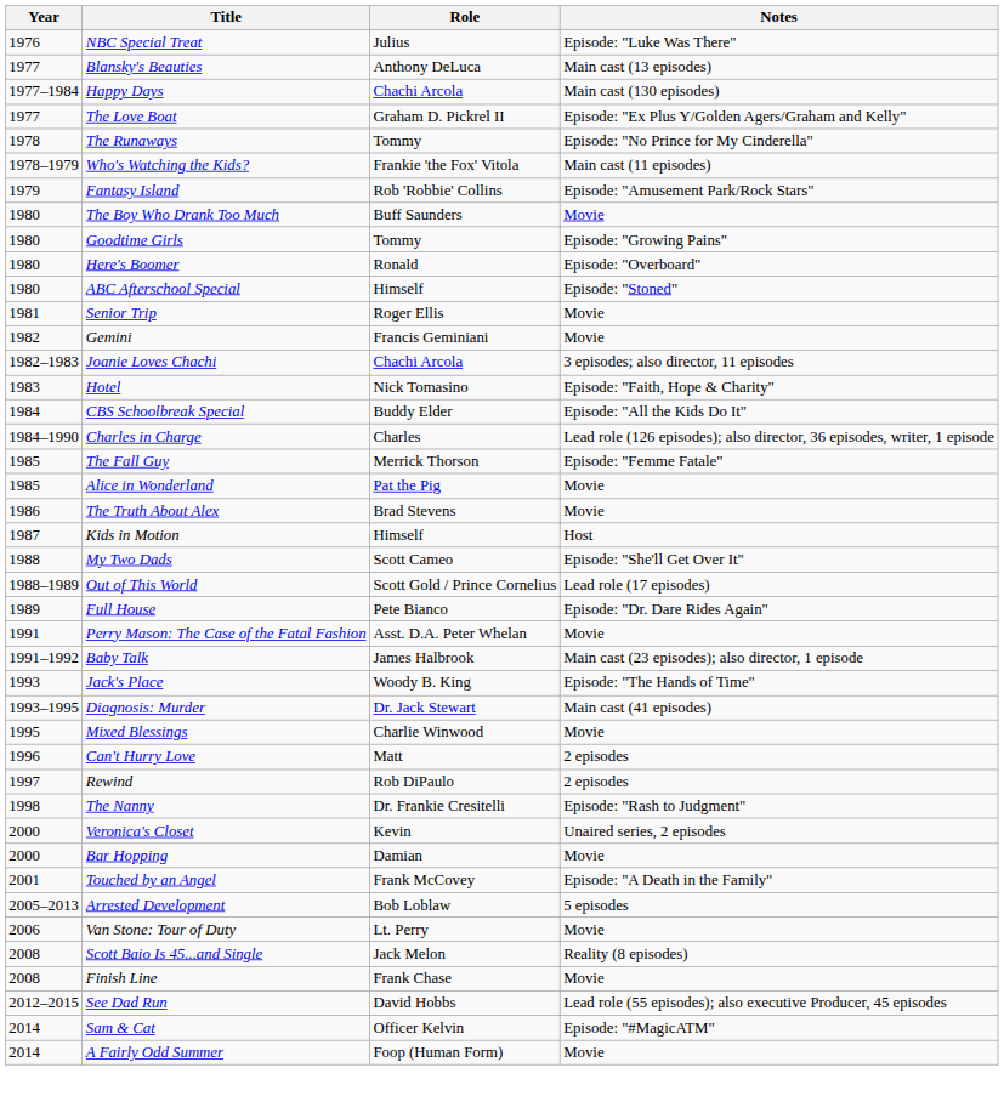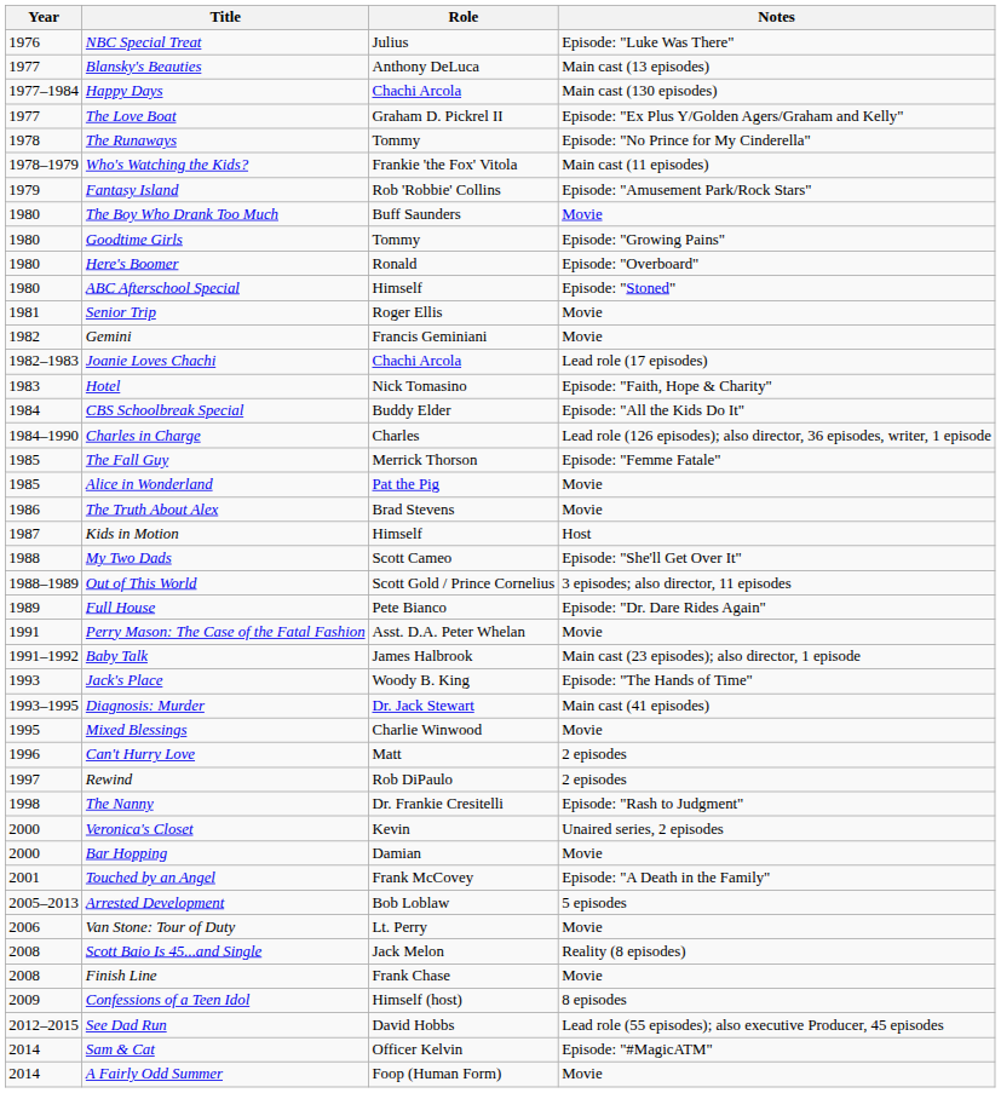 <table class="wikitable sortable">
 <tr>
 <th>Year</th>
 <th>Title</th>
 <th>Role</th>
 <th class="unsortable">Notes</th>
 </tr>
 <tr>
 <td>1976</td>
 <td><em><a href='#'>NBC Special Treat</a></em></td>
 <td>Julius</td>
 <td>Episode: "Luke Was There"</td>
 </tr>
 <tr>
 <td>1977</td>
 <td><em><a href='#'>Blansky's Beauties</a></em></td>
 <td>Anthony DeLuca</td>
 <td>Main cast (13 episodes)</td>
 </tr>
 <tr>
 <td>1977–1984</td>
 <td><em><a href='#'>Happy Days</a></em></td>
 <td><a href='#'>Chachi Arcola</a></td>
 <td>Main cast (130 episodes)</td>
 </tr>
 <tr>
 <td>1977</td>
 <td><em><a href='#'>The Love Boat</a></em></td>
 <td>Graham D. Pickrel II</td>
 <td>Episode: "Ex Plus Y/Golden Agers/Graham and Kelly"</td>
 </tr>
 <tr>
 <td>1978</td>
 <td><em><a href='#'>The Runaways</a></em></td>
 <td>Tommy</td>
 <td>Episode: "No Prince for My Cinderella"</td>
 </tr>
 <tr>
 <td>1978–1979</td>
 <td><em><a href='#'>Who's Watching the Kids?</a></em></td>
 <td>Frankie 'the Fox' Vitola</td>
 <td>Main cast (11 episodes)</td>
 </tr>
 <tr>
 <td>1979</td>
 <td><em><a href='#'>Fantasy Island</a></em></td>
 <td>Rob 'Robbie' Collins</td>
 <td>Episode: "Amusement Park/Rock Stars"</td>
 </tr>
 <tr>
 <td>1980</td>
 <td><em><a href='#'>The Boy Who Drank Too Much</a></em></td>
 <td>Buff Saunders</td>
 <td><a href='#'>Movie</a></td>
 </tr>
 <tr>
 <td>1980</td>
 <td><em><a href='#'>Goodtime Girls</a></em></td>
 <td>Tommy</td>
 <td>Episode: "Growing Pains"</td>
 </tr>
 <tr>
 <td>1980</td>
 <td><em><a href='#'>Here's Boomer</a></em></td>
 <td>Ronald</td>
 <td>Episode: "Overboard"</td>
 </tr>
 <tr>
 <td>1980</td>
 <td><em><a href='#'>ABC Afterschool Special</a></em></td>
 <td>Himself</td>
 <td>Episode: "<a href='#'>Stoned</a>"</td>
 </tr>
 <tr>
 <td>1981</td>
 <td><em><a href='#'>Senior Trip</a></em></td>
 <td>Roger Ellis</td>
 <td>Movie</td>
 </tr>
 <tr>
 <td>1982</td>
 <td><em>Gemini</em></td>
 <td>Francis Geminiani</td>
 <td>Movie</td>
 </tr>
 <tr>
 <td>1982–1983</td>
 <td><em><a href='#'>Joanie Loves Chachi</a></em></td>
 <td><a href='#'>Chachi Arcola</a></td>
-<td>3 episodes; also director, 11 episodes</td>
+<td>Lead role (17 episodes)</td>
 </tr>
 <tr>
 <td>1983</td>
 <td><em><a href='#'>Hotel</a></em></td>
 <td>Nick Tomasino</td>
 <td>Episode: "Faith, Hope & Charity"</td>
 </tr>
 <tr>
 <td>1984</td>
 <td><em><a href='#'>CBS Schoolbreak Special</a></em></td>
 <td>Buddy Elder</td>
 <td>Episode: "All the Kids Do It"</td>
 </tr>
 <tr>
 <td>1984–1990</td>
 <td><em><a href='#'>Charles in Charge</a></em></td>
 <td>Charles</td>
 <td>Lead role (126 episodes); also director, 36 episodes, writer, 1 episode</td>
 </tr>
 <tr>
 <td>1985</td>
 <td><em><a href='#'>The Fall Guy</a></em></td>
 <td>Merrick Thorson</td>
 <td>Episode: "Femme Fatale"</td>
 </tr>
 <tr>
 <td>1985</td>
 <td><em><a href='#'>Alice in Wonderland</a></em></td>
 <td><a href='#'>Pat the Pig</a></td>
 <td>Movie</td>
 </tr>
 <tr>
 <td>1986</td>
 <td><em><a href='#'>The Truth About Alex</a></em></td>
 <td>Brad Stevens</td>
 <td>Movie</td>
 </tr>
 <tr>
 <td>1987</td>
 <td><em>Kids in Motion</em></td>
 <td>Himself</td>
 <td>Host</td>
 </tr>
 <tr>
 <td>1988</td>
 <td><em><a href='#'>My Two Dads</a></em></td>
 <td>Scott Cameo</td>
 <td>Episode: "She'll Get Over It"</td>
 </tr>
 <tr>
 <td>1988–1989</td>
 <td><em><a href='#'>Out of This World</a></em></td>
 <td>Scott Gold / Prince Cornelius</td>
-<td>Lead role (17 episodes)</td>
+<td>3 episodes; also director, 11 episodes</td>
 </tr>
 <tr>
 <td>1989</td>
 <td><em><a href='#'>Full House</a></em></td>
 <td>Pete Bianco</td>
 <td>Episode: "Dr. Dare Rides Again"</td>
 </tr>
 <tr>
 <td>1991</td>
 <td><em><a href='#'>Perry Mason: The Case of the Fatal Fashion</a></em></td>
 <td>Asst. D.A. Peter Whelan</td>
 <td>Movie</td>
 </tr>
 <tr>
 <td>1991–1992</td>
 <td><em><a href='#'>Baby Talk</a></em></td>
 <td>James Halbrook</td>
 <td>Main cast (23 episodes); also director, 1 episode</td>
 </tr>
 <tr>
 <td>1993</td>
 <td><em><a href='#'>Jack's Place</a></em></td>
 <td>Woody B. King</td>
 <td>Episode: "The Hands of Time"</td>
 </tr>
 <tr>
 <td>1993–1995</td>
 <td><em><a href='#'>Diagnosis: Murder</a></em></td>
 <td><a href='#'>Dr. Jack Stewart</a></td>
 <td>Main cast (41 episodes)</td>
 </tr>
 <tr>
 <td>1995</td>
 <td><em><a href='#'>Mixed Blessings</a></em></td>
 <td>Charlie Winwood</td>
 <td>Movie</td>
 </tr>
 <tr>
 <td>1996</td>
 <td><em><a href='#'>Can't Hurry Love</a></em></td>
 <td>Matt</td>
 <td>2 episodes</td>
 </tr>
 <tr>
 <td>1997</td>
 <td><em>Rewind</em></td>
 <td>Rob DiPaulo</td>
 <td>2 episodes</td>
 </tr>
 <tr>
 <td>1998</td>
 <td><em><a href='#'>The Nanny</a></em></td>
 <td>Dr. Frankie Cresitelli</td>
 <td>Episode: "Rash to Judgment"</td>
 </tr>
 <tr>
 <td>2000</td>
 <td><em><a href='#'>Veronica's Closet</a></em></td>
 <td>Kevin</td>
 <td>Unaired series, 2 episodes</td>
 </tr>
 <tr>
 <td>2000</td>
 <td><em><a href='#'>Bar Hopping</a></em></td>
 <td>Damian</td>
 <td>Movie</td>
 </tr>
 <tr>
 <td>2001</td>
 <td><em><a href='#'>Touched by an Angel</a></em></td>
 <td>Frank McCovey</td>
 <td>Episode: "A Death in the Family"</td>
 </tr>
 <tr>
 <td>2005–2013</td>
 <td><em><a href='#'>Arrested Development</a></em></td>
 <td>Bob Loblaw</td>
 <td>5 episodes</td>
 </tr>
 <tr>
 <td>2006</td>
 <td><em>Van Stone: Tour of Duty</em></td>
 <td>Lt. Perry</td>
 <td>Movie</td>
 </tr>
 <tr>
 <td>2008</td>
 <td><em><a href='#'>Scott Baio Is 45...and Single</a></em></td>
 <td>Jack Melon</td>
 <td>Reality (8 episodes)</td>
 </tr>
 <tr>
 <td>2008</td>
 <td><em>Finish Line</em></td>
 <td>Frank Chase</td>
 <td>Movie</td>
 </tr>
 <tr>
+<td>2009</td>
+<td><em><a href='#'>Confessions of a Teen Idol</a></em></td>
+<td>Himself (host)</td>
+<td>8 episodes</td>
+</tr>
+<tr>
 <td>2012–2015</td>
 <td><em><a href='#'>See Dad Run</a></em></td>
 <td>David Hobbs</td>
 <td>Lead role (55 episodes); also executive Producer, 45 episodes</td>
 </tr>
 <tr>
 <td>2014</td>
 <td><em><a href='#'>Sam & Cat</a></em></td>
 <td>Officer Kelvin</td>
 <td>Episode: "#MagicATM"</td>
 </tr>
 <tr>
 <td>2014</td>
 <td><em><a href='#'>A Fairly Odd Summer</a></em></td>
 <td>Foop (Human Form)</td>
 <td>Movie</td>
 </tr>
 </table>
